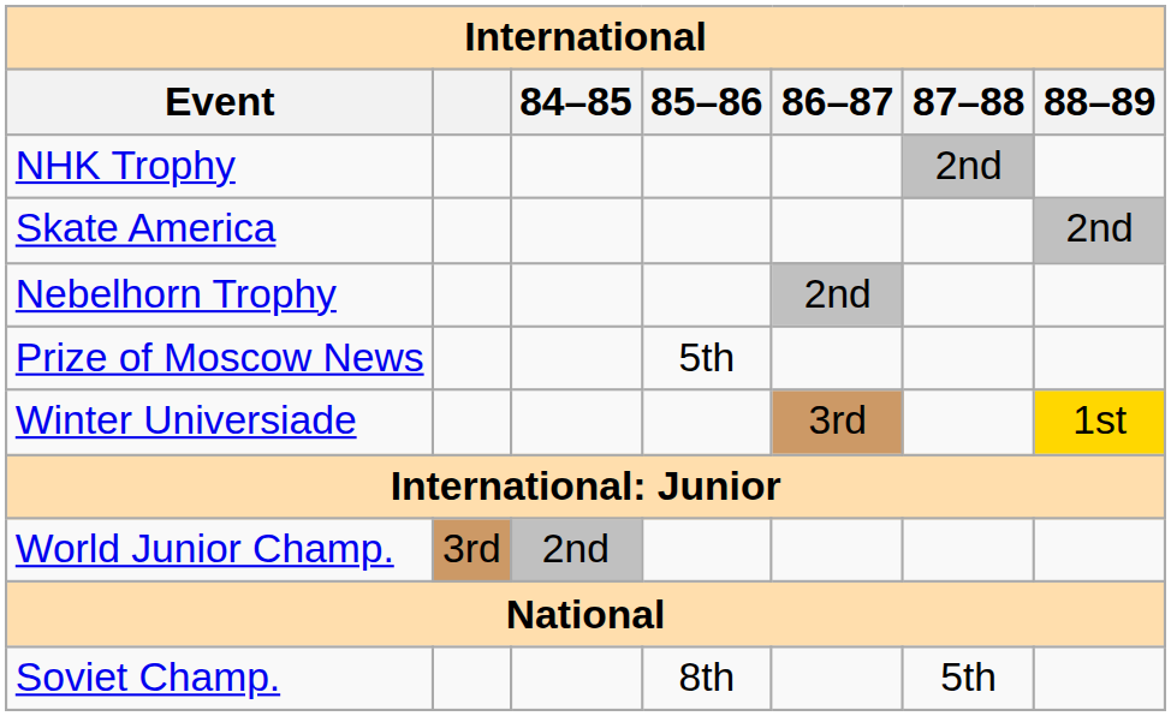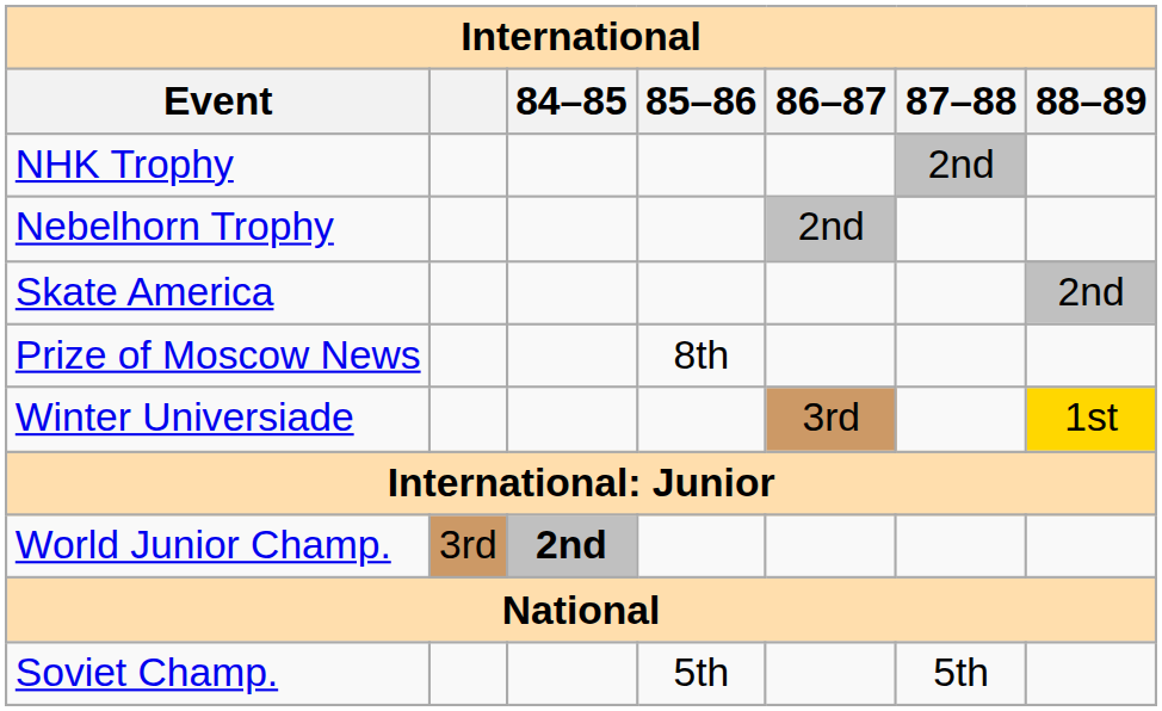 <table class="wikitable" style="text-align:center">
 <tr>
 <th style="background-color: #ffdead; " colspan=7 align=center>International</th>
 </tr>
 <tr>
 <th>Event</th>
 <th></th>
 <th>84–85</th>
 <th>85–86</th>
 <th>86–87</th>
 <th>87–88</th>
 <th>88–89</th>
 </tr>
 <tr>
 <td align=left><a href='#'>NHK Trophy</a></td>
 <td></td>
 <td></td>
 <td></td>
 <td></td>
 <td bgcolor=silver>2nd</td>
 <td></td>
 </tr>
 <tr>
+<td align=left><a href='#'>Nebelhorn Trophy</a></td>
+<td></td>
+<td></td>
+<td></td>
+<td bgcolor=silver>2nd</td>
+<td></td>
+<td></td>
+</tr>
+<tr>
 <td align=left><a href='#'>Skate America</a></td>
 <td></td>
 <td></td>
 <td></td>
 <td></td>
 <td></td>
 <td bgcolor=silver>2nd</td>
 </tr>
 <tr>
-<td align=left><a href='#'>Nebelhorn Trophy</a></td>
-<td></td>
-<td></td>
-<td></td>
-<td bgcolor=silver>2nd</td>
-<td></td>
-<td></td>
-</tr>
-<tr>
 <td align=left><a href='#'>Prize of Moscow News</a></td>
 <td></td>
 <td></td>
-<td>5th</td>
+<td>8th</td>
 <td></td>
 <td></td>
 <td></td>
 </tr>
 <tr>
 <td align=left><a href='#'>Winter Universiade</a></td>
 <td></td>
 <td></td>
 <td></td>
 <td bgcolor=cc9966>3rd</td>
 <td></td>
 <td bgcolor=gold>1st</td>
 </tr>
 <tr>
 <th style="background-color: #ffdead; " colspan=7 align=center>International: Junior</th>
 </tr>
 <tr>
 <td align=left><a href='#'>World Junior Champ.</a></td>
 <td bgcolor=cc9966>3rd</td>
-<td bgcolor=silver>2nd</td>
+<td bgcolor=silver><strong>2nd</strong></td>
 <td></td>
 <td></td>
 <td></td>
 <td></td>
 </tr>
 <tr>
 <th style="background-color: #ffdead; " colspan=7 align=center>National</th>
 </tr>
 <tr>
 <td align=left><a href='#'>Soviet Champ.</a></td>
 <td></td>
 <td></td>
-<td>8th</td>
+<td>5th</td>
 <td></td>
 <td>5th</td>
 <td></td>
 </tr>
 </table>
